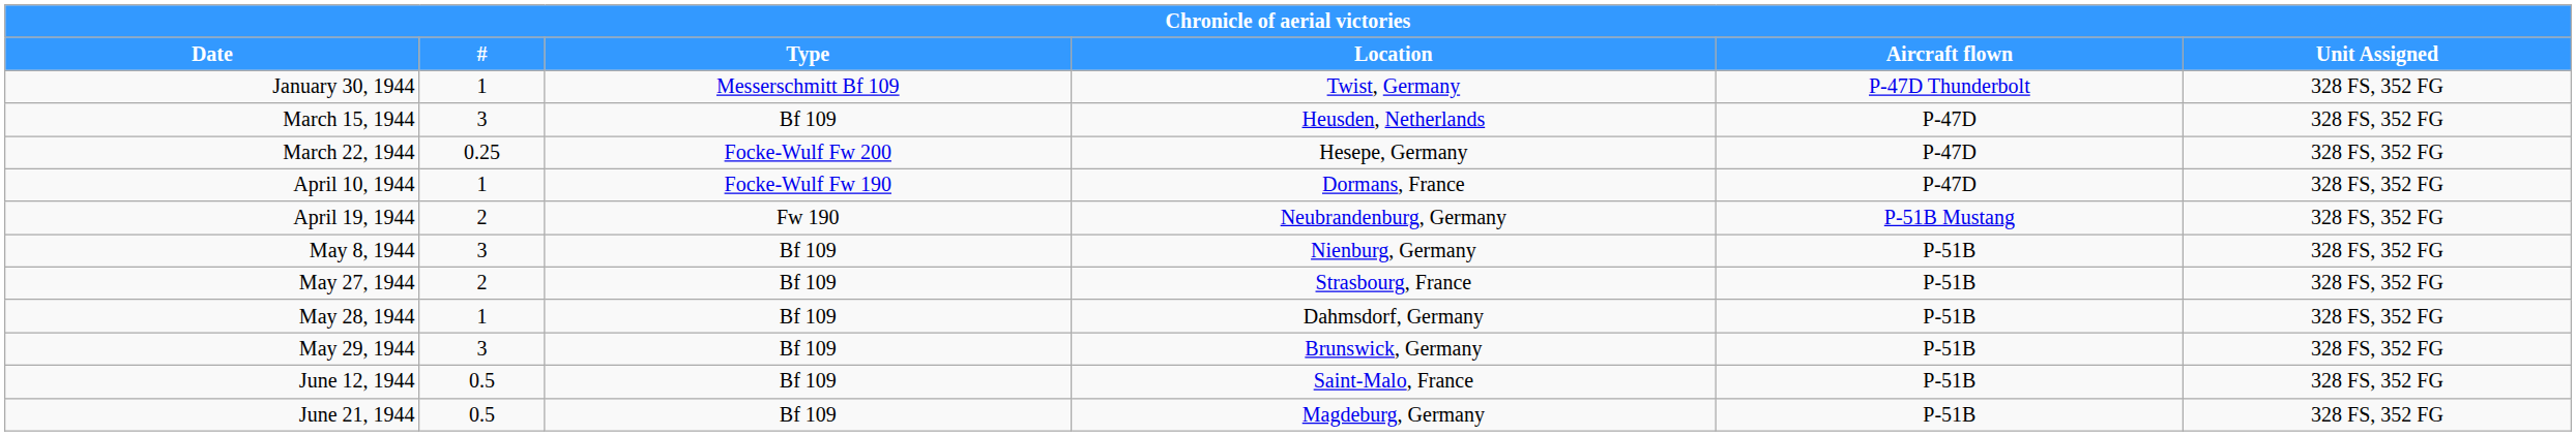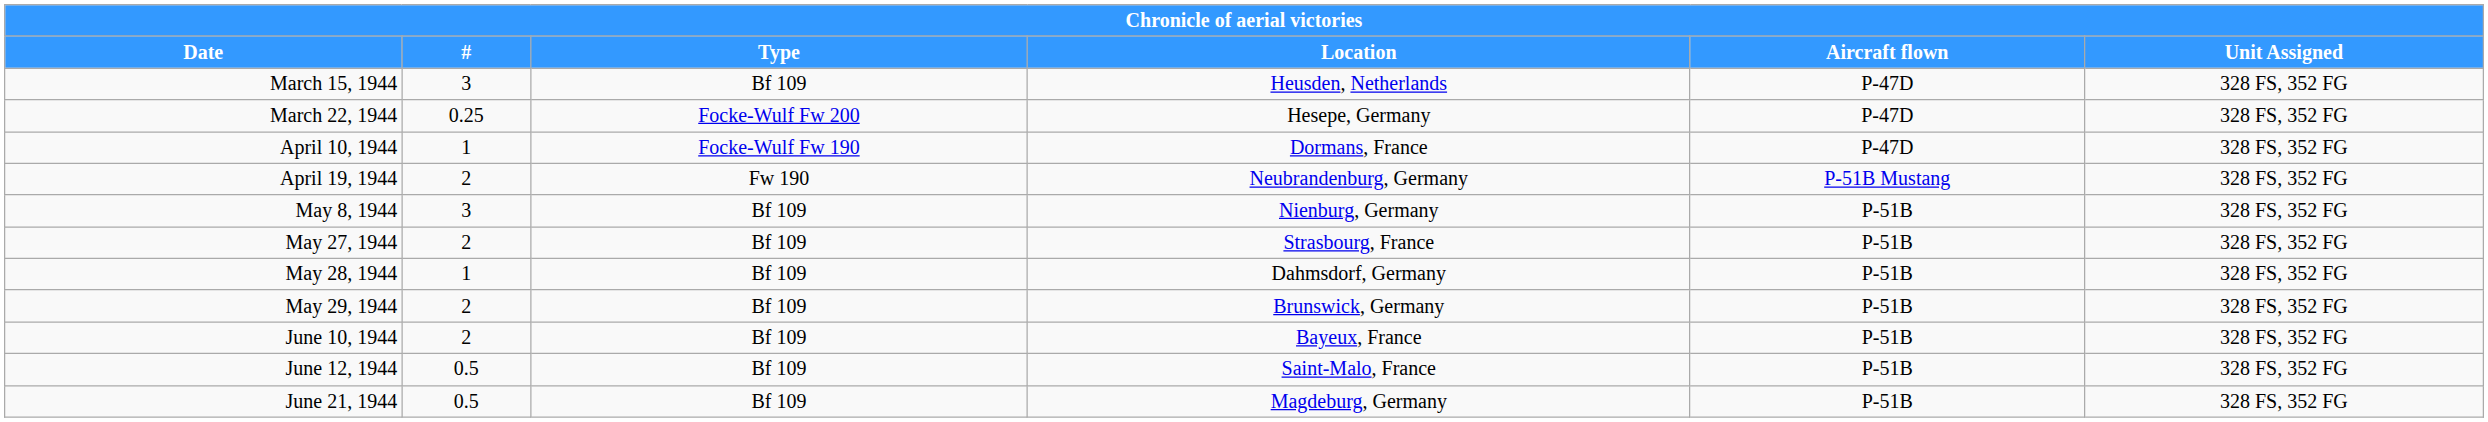 <table class="wikitable plainrowheaders collapsible collapsed" style="margin-left: auto; margin-right: auto; border: none; text-align:right; width: 100%;">
 <tr style="color:white;">
 <th colspan="6" style="background-color: #3399ff">Chronicle of aerial victories</th>
 </tr>
 <tr style="color:white;">
 <th style="background-color: #3399ff">Date</th>
 <th style="background-color: #3399ff">#</th>
 <th style="background-color: #3399ff">Type</th>
 <th style="background-color: #3399ff">Location</th>
 <th style="background-color: #3399ff">Aircraft flown</th>
 <th style="background-color: #3399ff">Unit Assigned</th>
-</tr>
-<tr>
-<td>January 30, 1944</td>
-<td align=center>1</td>
-<td align=center><a href='#'>Messerschmitt Bf 109</a></td>
-<td align=center><a href='#'>Twist</a>, <a href='#'>Germany</a></td>
-<td align=center><a href='#'>P-47D Thunderbolt</a></td>
-<td align=center>328 FS, 352 FG</td>
 </tr>
 <tr>
 <td>March 15, 1944</td>
 <td align=center>3</td>
 <td align=center>Bf 109</td>
 <td align=center><a href='#'>Heusden</a>, <a href='#'>Netherlands</a></td>
 <td align=center>P-47D</td>
 <td align=center>328 FS, 352 FG</td>
 </tr>
 <tr>
 <td>March 22, 1944</td>
 <td align=center>0.25</td>
 <td align=center><a href='#'>Focke-Wulf Fw 200</a></td>
 <td align=center>Hesepe, Germany</td>
 <td align=center>P-47D</td>
 <td align=center>328 FS, 352 FG</td>
 </tr>
 <tr>
 <td>April 10, 1944</td>
 <td align=center>1</td>
 <td align=center><a href='#'>Focke-Wulf Fw 190</a></td>
 <td align=center><a href='#'>Dormans</a>, France</td>
 <td align=center>P-47D</td>
 <td align=center>328 FS, 352 FG</td>
 </tr>
 <tr>
 <td>April 19, 1944</td>
 <td align=center>2</td>
 <td align=center>Fw 190</td>
 <td align=center><a href='#'>Neubrandenburg</a>, Germany</td>
 <td align=center><a href='#'>P-51B Mustang</a></td>
 <td align=center>328 FS, 352 FG</td>
 </tr>
 <tr>
 <td>May 8, 1944</td>
 <td align=center>3</td>
 <td align=center>Bf 109</td>
 <td align=center><a href='#'>Nienburg</a>, Germany</td>
 <td align=center>P-51B</td>
 <td align=center>328 FS, 352 FG</td>
 </tr>
 <tr>
 <td>May 27, 1944</td>
 <td align=center>2</td>
 <td align=center>Bf 109</td>
 <td align=center><a href='#'>Strasbourg</a>, France</td>
 <td align=center>P-51B</td>
 <td align=center>328 FS, 352 FG</td>
 </tr>
 <tr>
 <td>May 28, 1944</td>
 <td align=center>1</td>
 <td align=center>Bf 109</td>
 <td align=center>Dahmsdorf, Germany</td>
 <td align=center>P-51B</td>
 <td align=center>328 FS, 352 FG</td>
 </tr>
 <tr>
 <td>May 29, 1944</td>
-<td align=center>3</td>
+<td align=center>2</td>
 <td align=center>Bf 109</td>
 <td align=center><a href='#'>Brunswick</a>, Germany</td>
+<td align=center>P-51B</td>
+<td align=center>328 FS, 352 FG</td>
+</tr>
+<tr>
+<td>June 10, 1944</td>
+<td align=center>2</td>
+<td align=center>Bf 109</td>
+<td align=center><a href='#'>Bayeux</a>, France</td>
 <td align=center>P-51B</td>
 <td align=center>328 FS, 352 FG</td>
 </tr>
 <tr>
 <td>June 12, 1944</td>
 <td align=center>0.5</td>
 <td align=center>Bf 109</td>
 <td align=center><a href='#'>Saint-Malo</a>, France</td>
 <td align=center>P-51B</td>
 <td align=center>328 FS, 352 FG</td>
 </tr>
 <tr>
 <td>June 21, 1944</td>
 <td align=center>0.5</td>
 <td align=center>Bf 109</td>
 <td align=center><a href='#'>Magdeburg</a>, Germany</td>
 <td align=center>P-51B</td>
 <td align=center>328 FS, 352 FG</td>
 </tr>
 <tr>
 </tr>
 </table>
